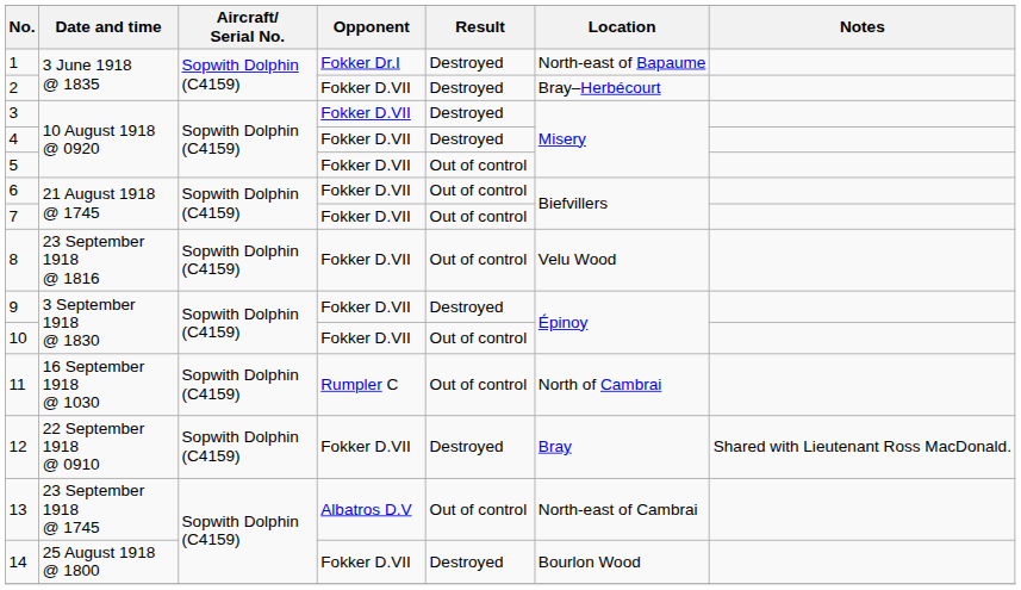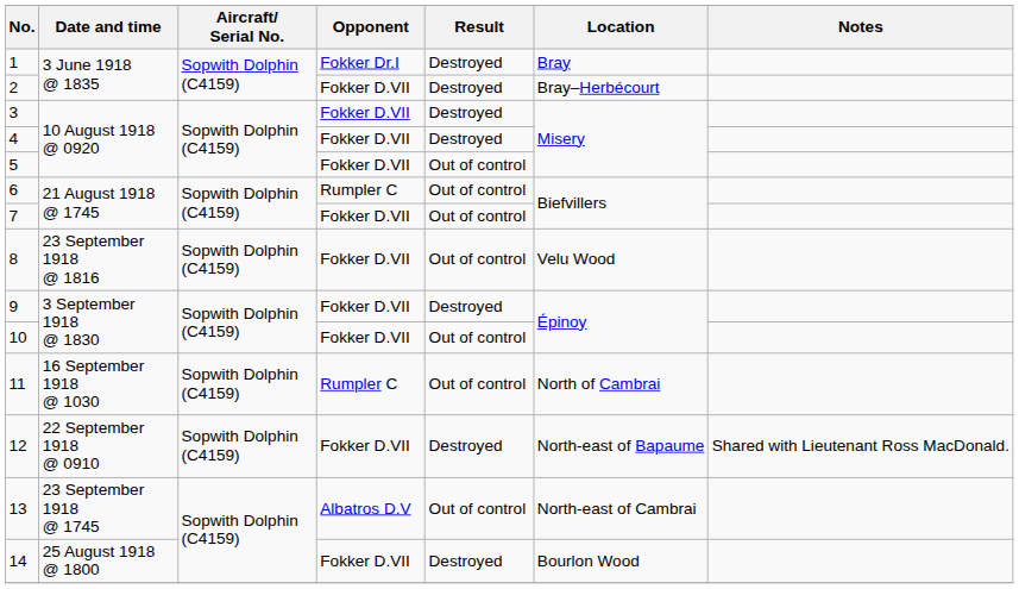 <table class="wikitable">
 <tr>
 </tr>
 <tr>
 <th>No.</th>
 <th width="130">Date and time</th>
 <th width="130">Aircraft/<br>Serial No.</th>
 <th width="100">Opponent</th>
 <th width="100">Result</th>
 <th>Location</th>
 <th>Notes</th>
 </tr>
 <tr>
 <td>1</td>
 <td rowspan="2">3 June 1918<br>@ 1835</td>
 <td rowspan="2"><a href='#'>Sopwith Dolphin</a><br>(C4159)</td>
 <td><a href='#'>Fokker Dr.I</a></td>
 <td>Destroyed</td>
-<td>North-east of <a href='#'>Bapaume</a></td>
+<td><a href='#'>Bray</a></td>
 <td></td>
 </tr>
 <tr>
 <td>2</td>
 <td>Fokker D.VII</td>
 <td>Destroyed</td>
 <td>Bray–<a href='#'>Herbécourt</a></td>
 <td></td>
 </tr>
 <tr>
 <td>3</td>
 <td rowspan="3">10 August 1918<br>@ 0920</td>
 <td rowspan="3">Sopwith Dolphin<br>(C4159)</td>
 <td><a href='#'>Fokker D.VII</a></td>
 <td>Destroyed</td>
 <td rowspan="3"><a href='#'>Misery</a></td>
 <td></td>
 </tr>
 <tr>
 <td>4</td>
 <td>Fokker D.VII</td>
 <td>Destroyed</td>
 <td></td>
 </tr>
 <tr>
 <td>5</td>
 <td>Fokker D.VII</td>
 <td>Out of control</td>
 <td></td>
 </tr>
 <tr>
 <td>6</td>
 <td rowspan="2">21 August 1918<br>@ 1745</td>
 <td rowspan="2">Sopwith Dolphin<br>(C4159)</td>
-<td>Fokker D.VII</td>
+<td>Rumpler C</td>
 <td>Out of control</td>
 <td rowspan="2">Biefvillers</td>
 <td></td>
 </tr>
 <tr>
 <td>7</td>
 <td>Fokker D.VII</td>
 <td>Out of control</td>
 <td></td>
 </tr>
 <tr>
 <td>8</td>
 <td>23 September 1918<br>@ 1816</td>
 <td>Sopwith Dolphin<br>(C4159)</td>
 <td>Fokker D.VII</td>
 <td>Out of control</td>
 <td>Velu Wood</td>
 <td></td>
 </tr>
 <tr>
 <td>9</td>
 <td rowspan="2">3 September 1918<br>@ 1830</td>
 <td rowspan="2">Sopwith Dolphin<br>(C4159)</td>
 <td>Fokker D.VII</td>
 <td>Destroyed</td>
 <td rowspan="2"><a href='#'>Épinoy</a></td>
 <td></td>
 </tr>
 <tr>
 <td>10</td>
 <td>Fokker D.VII</td>
 <td>Out of control</td>
 <td></td>
 </tr>
 <tr>
 <td>11</td>
 <td>16 September 1918<br>@ 1030</td>
 <td>Sopwith Dolphin<br>(C4159)</td>
 <td><a href='#'>Rumpler</a> C</td>
 <td>Out of control</td>
 <td>North of <a href='#'>Cambrai</a></td>
 <td></td>
 </tr>
 <tr>
 <td>12</td>
 <td>22 September 1918<br>@ 0910</td>
 <td>Sopwith Dolphin<br>(C4159)</td>
 <td>Fokker D.VII</td>
 <td>Destroyed</td>
-<td><a href='#'>Bray</a></td>
+<td>North-east of <a href='#'>Bapaume</a></td>
 <td>Shared with Lieutenant Ross MacDonald.</td>
 </tr>
 <tr>
 <td>13</td>
 <td>23 September 1918<br>@ 1745</td>
 <td rowspan="2">Sopwith Dolphin<br>(C4159)</td>
 <td><a href='#'>Albatros D.V</a></td>
 <td>Out of control</td>
 <td>North-east of Cambrai</td>
 <td></td>
 </tr>
 <tr>
 <td>14</td>
 <td>25 August 1918<br>@ 1800</td>
 <td>Fokker D.VII</td>
 <td>Destroyed</td>
 <td>Bourlon Wood</td>
 <td></td>
 </tr>
 <tr>
 </tr>
 </table>
